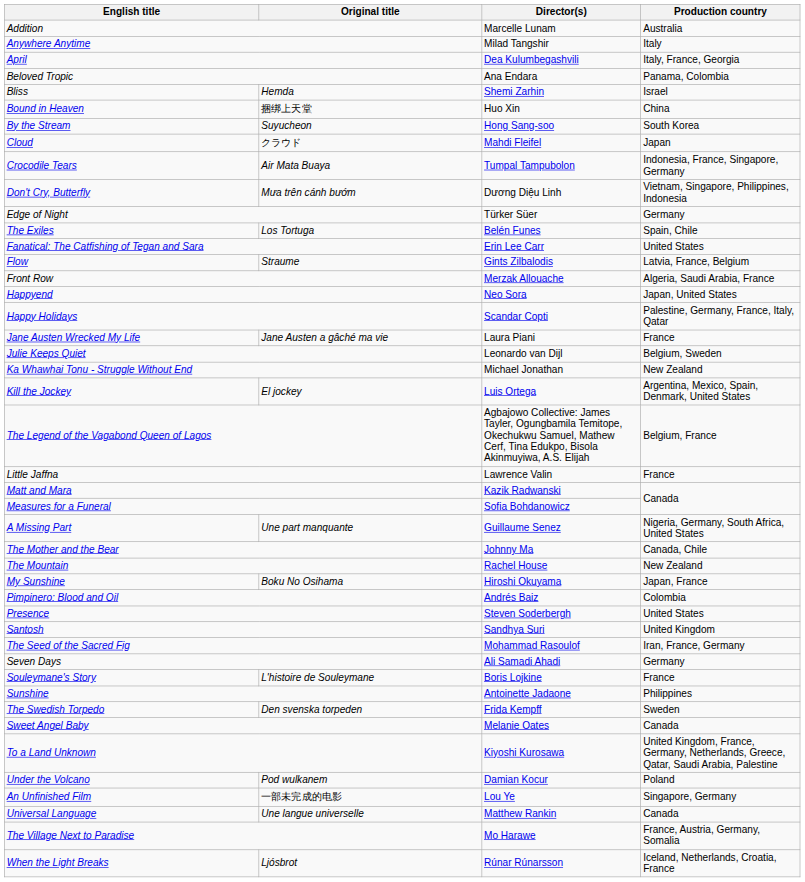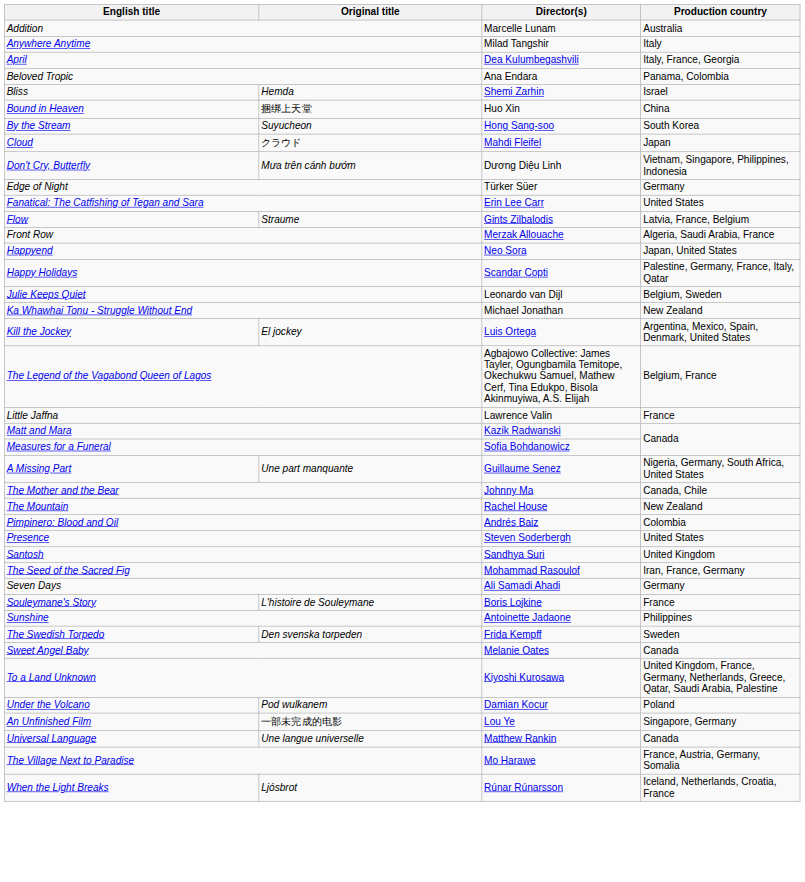 <table class="sortable wikitable" width="100%" cellpadding="5">
 <tr>
 <th scope="col" width="32%">English title</th>
 <th scope="col" width="28%">Original title</th>
 <th scope="col" width="20%">Director(s)</th>
 <th scope="col" width="20%">Production country</th>
 </tr>
 <tr>
 <td colspan=2><em>Addition</em></td>
 <td>Marcelle Lunam</td>
 <td>Australia</td>
 </tr>
 <tr>
 <td colspan=2><em><a href='#'>Anywhere Anytime</a></em></td>
 <td>Milad Tangshir</td>
 <td>Italy</td>
 </tr>
 <tr>
 <td colspan=2><em><a href='#'>April</a></em></td>
 <td><a href='#'>Dea Kulumbegashvili</a></td>
 <td>Italy, France, Georgia</td>
 </tr>
 <tr>
 <td colspan=2><em>Beloved Tropic</em></td>
 <td>Ana Endara</td>
 <td>Panama, Colombia</td>
 </tr>
 <tr>
 <td><em>Bliss</em></td>
 <td><em>Hemda</em></td>
 <td><a href='#'>Shemi Zarhin</a></td>
 <td>Israel</td>
 </tr>
 <tr>
 <td><em><a href='#'>Bound in Heaven</a></em></td>
 <td>捆绑上天堂</td>
 <td>Huo Xin</td>
 <td>China</td>
 </tr>
 <tr>
 <td><em><a href='#'>By the Stream</a></em></td>
 <td><em>Suyucheon</em></td>
 <td><a href='#'>Hong Sang-soo</a></td>
 <td>South Korea</td>
 </tr>
 <tr>
 <td><em><a href='#'>Cloud</a></em></td>
 <td>クラウド</td>
 <td><a href='#'>Mahdi Fleifel</a></td>
 <td>Japan</td>
 </tr>
 <tr>
-<td><em><a href='#'>Crocodile Tears</a></em></td>
-<td><em>Air Mata Buaya</em></td>
-<td><a href='#'>Tumpal Tampubolon</a></td>
-<td>Indonesia, France, Singapore, Germany</td>
-</tr>
-<tr>
 <td><em><a href='#'>Don't Cry, Butterfly</a></em></td>
 <td><em>Mưa trên cánh bướm</em></td>
 <td>Dương Diệu Linh</td>
 <td>Vietnam, Singapore, Philippines, Indonesia</td>
 </tr>
 <tr>
 <td colspan=2><em>Edge of Night </em></td>
 <td>Türker Süer</td>
 <td>Germany</td>
-</tr>
-<tr>
-<td><em><a href='#'>The Exiles</a></em></td>
-<td><em>Los Tortuga</em></td>
-<td><a href='#'>Belén Funes</a></td>
-<td>Spain, Chile</td>
 </tr>
 <tr>
 <td colspan=2><em><a href='#'>Fanatical: The Catfishing of Tegan and Sara</a></em></td>
 <td><a href='#'>Erin Lee Carr</a></td>
 <td>United States</td>
 </tr>
 <tr>
 <td><em><a href='#'>Flow</a></em></td>
 <td><em>Straume</em></td>
 <td><a href='#'>Gints Zilbalodis</a></td>
 <td>Latvia, France, Belgium</td>
 </tr>
 <tr>
 <td colspan=2><em>Front Row </em></td>
 <td><a href='#'>Merzak Allouache</a></td>
 <td>Algeria, Saudi Arabia, France</td>
 </tr>
 <tr>
 <td colspan=2><em><a href='#'>Happyend</a></em></td>
 <td><a href='#'>Neo Sora</a></td>
 <td>Japan, United States</td>
 </tr>
 <tr>
 <td colspan=2><em><a href='#'>Happy Holidays</a></em></td>
 <td><a href='#'>Scandar Copti</a></td>
 <td>Palestine, Germany, France, Italy, Qatar</td>
-</tr>
-<tr>
-<td><em><a href='#'>Jane Austen Wrecked My Life</a></em></td>
-<td><em>Jane Austen a gâché ma vie</em></td>
-<td>Laura Piani</td>
-<td>France</td>
 </tr>
 <tr>
 <td colspan=2><em><a href='#'>Julie Keeps Quiet</a></em></td>
 <td>Leonardo van Dijl</td>
 <td>Belgium, Sweden</td>
 </tr>
 <tr>
 <td colspan=2><em><a href='#'>Ka Whawhai Tonu - Struggle Without End</a></em></td>
 <td>Michael Jonathan</td>
 <td>New Zealand</td>
 </tr>
 <tr>
 <td><em><a href='#'>Kill the Jockey</a></em></td>
 <td><em>El jockey</em></td>
 <td><a href='#'>Luis Ortega</a></td>
 <td>Argentina, Mexico, Spain, Denmark, United States</td>
 </tr>
 <tr>
 <td colspan=2><em><a href='#'>The Legend of the Vagabond Queen of Lagos</a></em></td>
 <td>Agbajowo Collective: James Tayler, Ogungbamila Temitope, Okechukwu Samuel, Mathew Cerf, Tina Edukpo, Bisola Akinmuyiwa, A.S. Elijah</td>
 <td>Belgium, France</td>
 </tr>
 <tr>
 <td colspan=2><em>Little Jaffna</em></td>
 <td>Lawrence Valin</td>
 <td>France</td>
 </tr>
 <tr>
 <td colspan=2><em><a href='#'>Matt and Mara</a></em></td>
 <td><a href='#'>Kazik Radwanski</a></td>
 <td rowspan="2">Canada</td>
 </tr>
 <tr>
 <td colspan=2><em><a href='#'>Measures for a Funeral</a></em></td>
 <td><a href='#'>Sofia Bohdanowicz</a></td>
 </tr>
 <tr>
 <td><em><a href='#'>A Missing Part</a></em></td>
 <td><em>Une part manquante</em></td>
 <td><a href='#'>Guillaume Senez</a></td>
 <td>Nigeria, Germany, South Africa, United States</td>
 </tr>
 <tr>
 <td colspan=2><em><a href='#'>The Mother and the Bear</a></em></td>
 <td><a href='#'>Johnny Ma</a></td>
 <td>Canada, Chile</td>
 </tr>
 <tr>
 <td colspan=2><em><a href='#'>The Mountain</a></em></td>
 <td><a href='#'>Rachel House</a></td>
 <td>New Zealand</td>
-</tr>
-<tr>
-<td><em><a href='#'>My Sunshine</a></em></td>
-<td><em>Boku No Osihama</em></td>
-<td><a href='#'>Hiroshi Okuyama</a></td>
-<td>Japan, France</td>
 </tr>
 <tr>
 <td colspan=2><em><a href='#'>Pimpinero: Blood and Oil</a></em></td>
 <td><a href='#'>Andrés Baiz</a></td>
 <td>Colombia</td>
 </tr>
 <tr>
 <td colspan=2><em><a href='#'>Presence</a></em></td>
 <td><a href='#'>Steven Soderbergh</a></td>
 <td>United States</td>
 </tr>
 <tr>
 <td colspan=2><em><a href='#'>Santosh</a></em></td>
 <td><a href='#'>Sandhya Suri</a></td>
 <td>United Kingdom</td>
 </tr>
 <tr>
 <td colspan=2><em><a href='#'>The Seed of the Sacred Fig</a></em></td>
 <td><a href='#'>Mohammad Rasoulof</a></td>
 <td>Iran, France, Germany</td>
 </tr>
 <tr>
 <td colspan=2><em>Seven Days</em></td>
 <td><a href='#'>Ali Samadi Ahadi</a></td>
 <td>Germany</td>
 </tr>
 <tr>
 <td><em><a href='#'>Souleymane's Story</a></em></td>
 <td><em>L'histoire de Souleymane</em></td>
 <td><a href='#'>Boris Lojkine</a></td>
 <td>France</td>
 </tr>
 <tr>
 <td colspan=2><em><a href='#'>Sunshine</a></em></td>
 <td><a href='#'>Antoinette Jadaone</a></td>
 <td>Philippines</td>
 </tr>
 <tr>
 <td><em><a href='#'>The Swedish Torpedo</a></em></td>
 <td><em>Den svenska torpeden</em></td>
 <td><a href='#'>Frida Kempff</a></td>
 <td>Sweden</td>
 </tr>
 <tr>
 <td colspan=2><em><a href='#'>Sweet Angel Baby</a></em></td>
 <td><a href='#'>Melanie Oates</a></td>
 <td>Canada</td>
 </tr>
 <tr>
 <td colspan=2><em><a href='#'>To a Land Unknown</a></em></td>
 <td><a href='#'>Kiyoshi Kurosawa</a></td>
 <td>United Kingdom, France, Germany, Netherlands, Greece, Qatar, Saudi Arabia, Palestine</td>
 </tr>
 <tr>
 <td><em><a href='#'>Under the Volcano</a></em></td>
 <td><em>Pod wulkanem</em></td>
 <td><a href='#'>Damian Kocur</a></td>
 <td>Poland</td>
 </tr>
 <tr>
 <td><em><a href='#'>An Unfinished Film</a></em></td>
 <td>一部未完成的电影</td>
 <td><a href='#'>Lou Ye</a></td>
 <td>Singapore, Germany</td>
 </tr>
 <tr>
 <td><em><a href='#'>Universal Language</a></em></td>
 <td><em>Une langue universelle</em></td>
 <td><a href='#'>Matthew Rankin</a></td>
 <td>Canada</td>
 </tr>
 <tr>
 <td colspan=2><em><a href='#'>The Village Next to Paradise</a></em></td>
 <td><a href='#'>Mo Harawe</a></td>
 <td>France, Austria, Germany, Somalia</td>
 </tr>
 <tr>
 <td><em><a href='#'>When the Light Breaks</a></em></td>
 <td><em>Ljósbrot</em></td>
 <td><a href='#'>Rúnar Rúnarsson</a></td>
 <td>Iceland, Netherlands, Croatia, France</td>
 </tr>
 </table>
